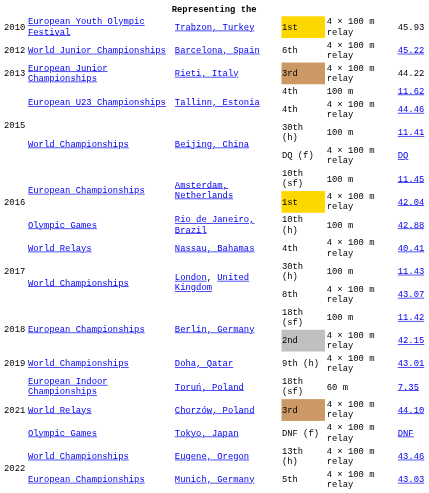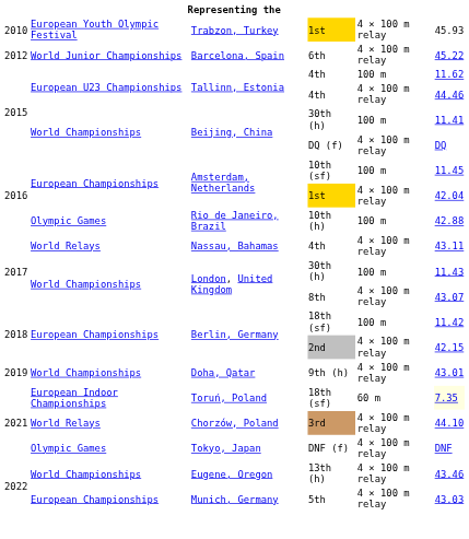 <table>
 <tr>
 <th colspan="6">Representing the </th>
 </tr>
 <tr>
 <td>2010</td>
 <td><a href='#'>European Youth Olympic Festival</a></td>
 <td><a href='#'>Trabzon, Turkey</a></td>
 <td bgcolor=gold>1st</td>
 <td>4 × 100 m relay</td>
 <td>45.93</td>
 </tr>
 <tr>
 <td>2012</td>
 <td><a href='#'>World Junior Championships</a></td>
 <td><a href='#'>Barcelona, Spain</a></td>
 <td>6th</td>
 <td>4 × 100 m relay</td>
 <td><a href='#'>45.22</a></td>
-</tr>
-<tr>
-<td>2013</td>
-<td><a href='#'>European Junior Championships</a></td>
-<td><a href='#'>Rieti, Italy</a></td>
-<td bgcolor=cc9966>3rd</td>
-<td>4 × 100 m relay</td>
-<td>44.22</td>
 </tr>
 <tr>
 <td rowspan=4>2015</td>
 <td rowspan=2><a href='#'>European U23 Championships</a></td>
 <td rowspan=2><a href='#'>Tallinn, Estonia</a></td>
 <td>4th</td>
 <td>100 m</td>
 <td><a href='#'>11.62</a></td>
 </tr>
 <tr>
 <td>4th</td>
 <td>4 × 100 m relay</td>
 <td><a href='#'>44.46</a></td>
 </tr>
 <tr>
 <td rowspan=2><a href='#'>World Championships</a></td>
 <td rowspan=2><a href='#'>Beijing, China</a></td>
 <td>30th (h)</td>
 <td>100 m</td>
 <td><a href='#'>11.41</a></td>
 </tr>
 <tr>
 <td>DQ (f)</td>
 <td>4 × 100 m relay</td>
 <td><a href='#'>DQ</a></td>
 </tr>
 <tr>
 <td rowspan=3>2016</td>
 <td rowspan=2><a href='#'>European Championships</a></td>
 <td rowspan=2><a href='#'>Amsterdam, Netherlands</a></td>
 <td>10th (sf)</td>
 <td>100 m</td>
 <td><a href='#'>11.45</a></td>
 </tr>
 <tr>
 <td bgcolor=gold>1st</td>
 <td>4 × 100 m relay</td>
 <td><a href='#'>42.04</a></td>
 </tr>
 <tr>
 <td><a href='#'>Olympic Games</a></td>
 <td><a href='#'>Rio de Janeiro, Brazil</a></td>
 <td>10th (h)</td>
 <td>100 m</td>
 <td><a href='#'>42.88</a></td>
 </tr>
 <tr>
 <td rowspan=3>2017</td>
 <td><a href='#'>World Relays</a></td>
 <td><a href='#'>Nassau, Bahamas</a></td>
 <td>4th</td>
 <td>4 × 100 m relay</td>
-<td><a href='#'>40.41</a></td>
+<td><a href='#'>43.11</a></td>
 </tr>
 <tr>
 <td rowspan=2><a href='#'>World Championships</a></td>
 <td rowspan=2><a href='#'>London</a>, <a href='#'>United Kingdom</a></td>
 <td>30th (h)</td>
 <td>100 m</td>
 <td><a href='#'>11.43</a></td>
 </tr>
 <tr>
 <td>8th</td>
 <td>4 × 100 m relay</td>
 <td><a href='#'>43.07</a></td>
 </tr>
 <tr>
 <td rowspan=2>2018</td>
 <td rowspan=2><a href='#'>European Championships</a></td>
 <td rowspan=2><a href='#'>Berlin, Germany</a></td>
 <td>18th (sf)</td>
 <td>100 m</td>
 <td><a href='#'>11.42</a></td>
 </tr>
 <tr>
 <td bgcolor=silver>2nd</td>
 <td>4 × 100 m relay</td>
 <td><a href='#'>42.15</a></td>
 </tr>
 <tr>
 <td>2019</td>
 <td><a href='#'>World Championships</a></td>
 <td><a href='#'>Doha, Qatar</a></td>
 <td>9th (h)</td>
 <td>4 × 100 m relay</td>
 <td><a href='#'>43.01</a></td>
 </tr>
 <tr>
 <td rowspan=3>2021</td>
 <td><a href='#'>European Indoor Championships</a></td>
 <td><a href='#'>Toruń, Poland</a></td>
 <td>18th (sf)</td>
 <td>60 m</td>
-<td><a href='#'>7.35</a></td>
+<td style="background: lightyellow;"><a href='#'>7.35</a></td>
 </tr>
 <tr>
 <td><a href='#'>World Relays</a></td>
 <td><a href='#'>Chorzów, Poland</a></td>
 <td bgcolor=cc9966>3rd</td>
 <td>4 × 100 m relay</td>
 <td><a href='#'>44.10</a></td>
 </tr>
 <tr>
 <td><a href='#'>Olympic Games</a></td>
 <td><a href='#'>Tokyo, Japan</a></td>
 <td>DNF (f)</td>
 <td>4 × 100 m relay</td>
 <td><a href='#'>DNF</a></td>
 </tr>
 <tr>
 <td rowspan=2>2022</td>
 <td><a href='#'>World Championships</a></td>
 <td><a href='#'>Eugene, Oregon</a></td>
 <td>13th (h)</td>
 <td>4 × 100 m relay</td>
 <td><a href='#'>43.46</a></td>
 </tr>
 <tr>
 <td><a href='#'>European Championships</a></td>
 <td><a href='#'>Munich, Germany</a></td>
 <td>5th</td>
 <td>4 × 100 m relay</td>
 <td><a href='#'>43.03</a></td>
 </tr>
 </table>
